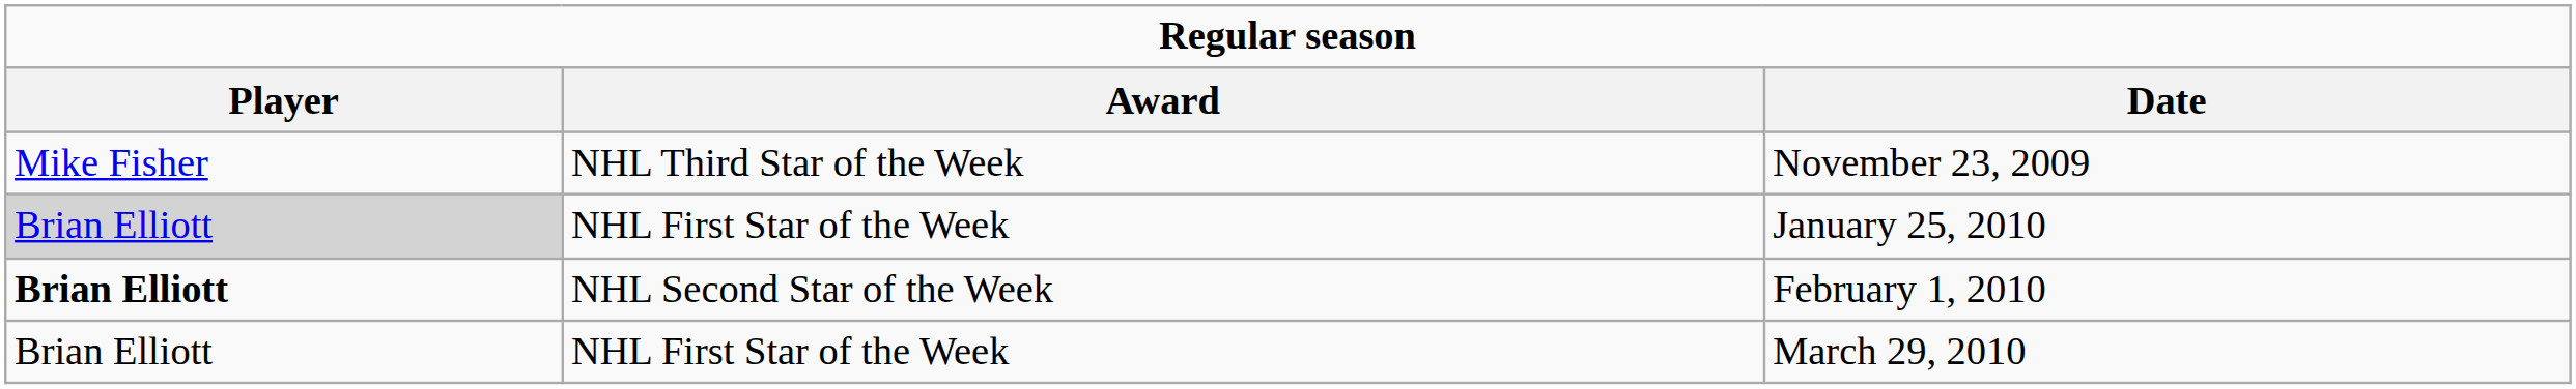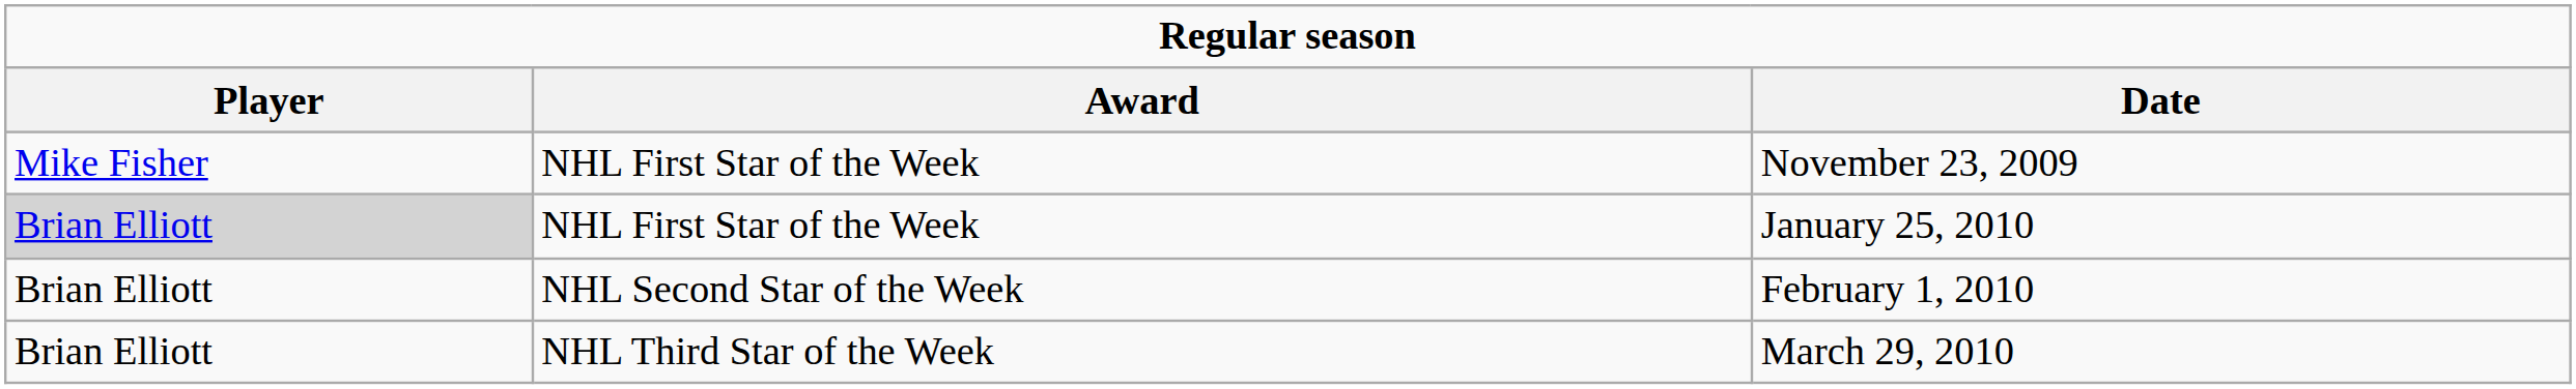 <table class="wikitable" style="width:52%;">
 <tr>
 <td colspan="10" style="text-align:center;"><strong>Regular season</strong></td>
 </tr>
 <tr style="text-align:center; background:#ddd;">
 <th>Player</th>
 <th>Award</th>
 <th>Date</th>
 </tr>
 <tr>
 <td><a href='#'>Mike Fisher</a></td>
-<td>NHL Third Star of the Week</td>
+<td>NHL First Star of the Week</td>
 <td>November 23, 2009</td>
 </tr>
 <tr>
 <td style="background: lightgrey;"><a href='#'>Brian Elliott</a></td>
 <td>NHL First Star of the Week</td>
 <td>January 25, 2010</td>
 </tr>
 <tr>
-<td><strong>Brian Elliott</strong></td>
+<td>Brian Elliott</td>
 <td>NHL Second Star of the Week</td>
 <td>February 1, 2010</td>
 </tr>
 <tr>
 <td>Brian Elliott</td>
-<td>NHL First Star of the Week</td>
+<td>NHL Third Star of the Week</td>
 <td>March 29, 2010</td>
 </tr>
 </table>
